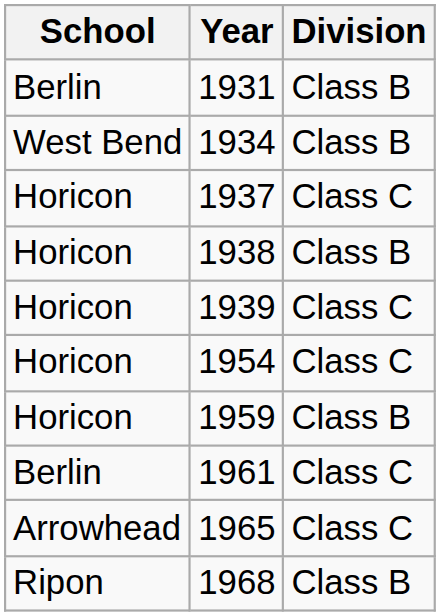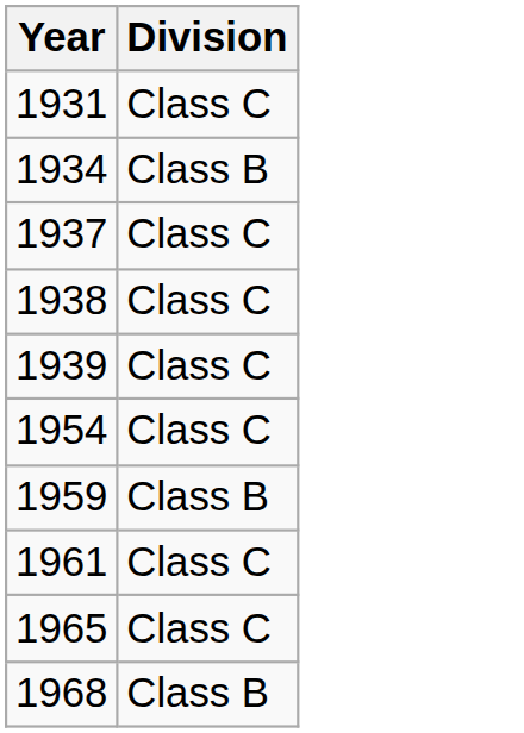 <table class="wikitable">
 <tr>
-<th>School</th>
 <th>Year</th>
 <th>Division</th>
 </tr>
 <tr>
-<td>Berlin</td>
 <td>1931</td>
-<td>Class B</td>
+<td>Class C</td>
 </tr>
 <tr>
-<td>West Bend</td>
 <td>1934</td>
 <td>Class B</td>
 </tr>
 <tr>
-<td>Horicon</td>
 <td>1937</td>
 <td>Class C</td>
 </tr>
 <tr>
-<td>Horicon</td>
 <td>1938</td>
-<td>Class B</td>
+<td>Class C</td>
 </tr>
 <tr>
-<td>Horicon</td>
 <td>1939</td>
 <td>Class C</td>
 </tr>
 <tr>
-<td>Horicon</td>
 <td>1954</td>
 <td>Class C</td>
 </tr>
 <tr>
-<td>Horicon</td>
 <td>1959</td>
 <td>Class B</td>
 </tr>
 <tr>
-<td>Berlin</td>
 <td>1961</td>
 <td>Class C</td>
 </tr>
 <tr>
-<td>Arrowhead</td>
 <td>1965</td>
 <td>Class C</td>
 </tr>
 <tr>
-<td>Ripon</td>
 <td>1968</td>
 <td>Class B</td>
 </tr>
 </table>
